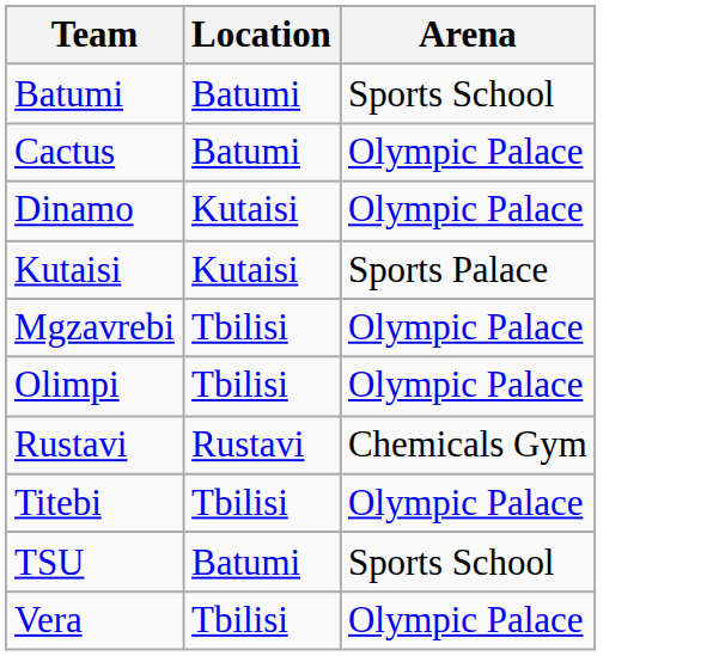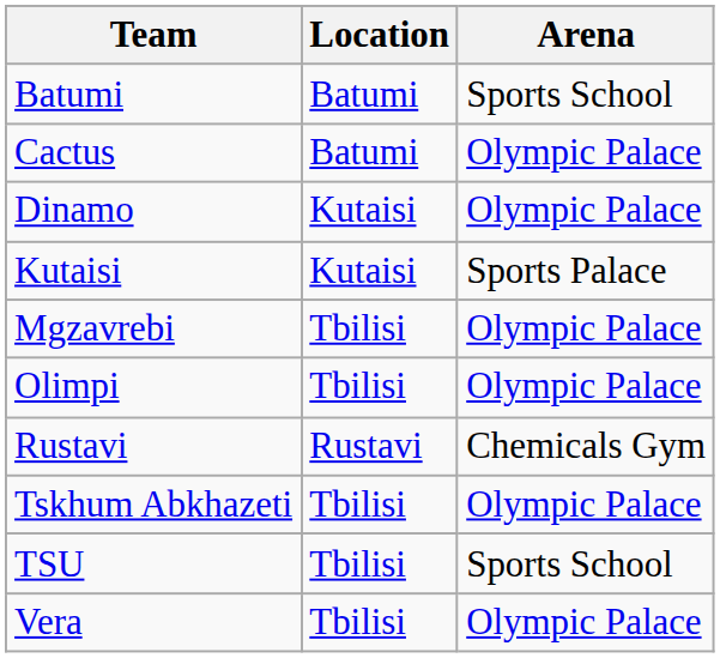 <table class="wikitable sortable">
 <tr>
 <th>Team</th>
 <th>Location</th>
 <th>Arena</th>
 </tr>
 <tr>
 <td><a href='#'>Batumi</a></td>
 <td><a href='#'>Batumi</a></td>
 <td>Sports School</td>
 </tr>
 <tr>
 <td><a href='#'>Cactus</a></td>
 <td><a href='#'>Batumi</a></td>
 <td><a href='#'>Olympic Palace</a></td>
 </tr>
 <tr>
 <td><a href='#'>Dinamo</a></td>
 <td><a href='#'>Kutaisi</a></td>
 <td><a href='#'>Olympic Palace</a></td>
 </tr>
 <tr>
 <td><a href='#'>Kutaisi</a></td>
 <td><a href='#'>Kutaisi</a></td>
 <td>Sports Palace</td>
 </tr>
 <tr>
 <td><a href='#'>Mgzavrebi</a></td>
 <td><a href='#'>Tbilisi</a></td>
 <td><a href='#'>Olympic Palace</a></td>
 </tr>
 <tr>
 <td><a href='#'>Olimpi</a></td>
 <td><a href='#'>Tbilisi</a></td>
 <td><a href='#'>Olympic Palace</a></td>
 </tr>
 <tr>
 <td><a href='#'>Rustavi</a></td>
 <td><a href='#'>Rustavi</a></td>
 <td>Chemicals Gym</td>
 </tr>
 <tr>
-<td><a href='#'>Titebi</a></td>
+<td><a href='#'>Tskhum Abkhazeti</a></td>
 <td><a href='#'>Tbilisi</a></td>
 <td><a href='#'>Olympic Palace</a></td>
 </tr>
 <tr>
 <td><a href='#'>TSU</a></td>
-<td><a href='#'>Batumi</a></td>
+<td><a href='#'>Tbilisi</a></td>
 <td>Sports School</td>
 </tr>
 <tr>
 <td><a href='#'>Vera</a></td>
 <td><a href='#'>Tbilisi</a></td>
 <td><a href='#'>Olympic Palace</a></td>
 </tr>
 </table>
